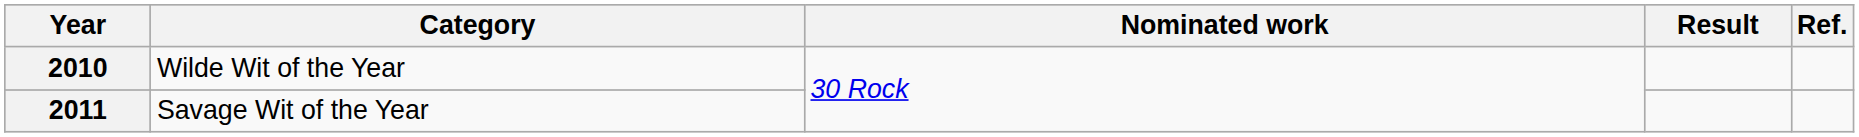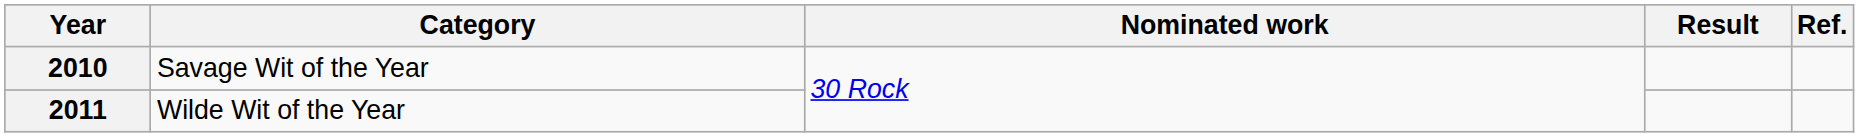 <table class=wikitable>
 <tr>
 <th scope="col" style="width:5em;">Year</th>
 <th scope="col" style="width:24em;">Category</th>
 <th scope="col" style="width:31em;">Nominated work</th>
 <th scope="col" style="width:5em;">Result</th>
 <th>Ref.</th>
 </tr>
 <tr>
 <th row=scope style="text-align:center;">2010</th>
-<td>Wilde Wit of the Year</td>
+<td>Savage Wit of the Year</td>
 <td rowspan="2"><em><a href='#'>30 Rock</a></em></td>
 <td></td>
 <td style="text-align:center;"></td>
 </tr>
 <tr>
 <th row=scope style="text-align:center;">2011</th>
-<td>Savage Wit of the Year</td>
+<td>Wilde Wit of the Year</td>
 <td></td>
 <td style="text-align:center;"></td>
 </tr>
 </table>
